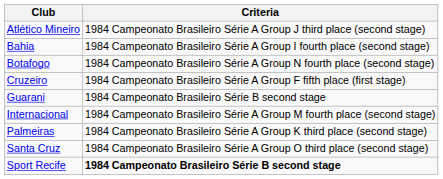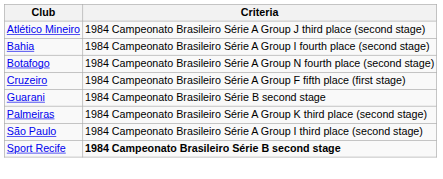 <table class=wikitable>
 <tr>
 <th>Club</th>
 <th>Criteria</th>
 </tr>
 <tr>
 <td><a href='#'>Atlético Mineiro</a></td>
 <td>1984 Campeonato Brasileiro Série A Group J third place (second stage)</td>
 </tr>
 <tr>
 <td><a href='#'>Bahia</a></td>
 <td>1984 Campeonato Brasileiro Série A Group I fourth place (second stage)</td>
 </tr>
 <tr>
 <td><a href='#'>Botafogo</a></td>
 <td>1984 Campeonato Brasileiro Série A Group N fourth place (second stage)</td>
 </tr>
 <tr>
 <td><a href='#'>Cruzeiro</a></td>
 <td>1984 Campeonato Brasileiro Série A Group F fifth place (first stage)</td>
 </tr>
 <tr>
 <td><a href='#'>Guarani</a></td>
 <td>1984 Campeonato Brasileiro Série B second stage</td>
 </tr>
 <tr>
-<td><a href='#'>Internacional</a></td>
-<td>1984 Campeonato Brasileiro Série A Group M fourth place (second stage)</td>
-</tr>
-<tr>
 <td><a href='#'>Palmeiras</a></td>
 <td>1984 Campeonato Brasileiro Série A Group K third place (second stage)</td>
 </tr>
 <tr>
-<td><a href='#'>Santa Cruz</a></td>
-<td>1984 Campeonato Brasileiro Série A Group O third place (second stage)</td>
+<td><a href='#'>São Paulo</a></td>
+<td>1984 Campeonato Brasileiro Série A Group I third place (second stage)</td>
 </tr>
 <tr>
 <td><a href='#'>Sport Recife</a></td>
 <td><strong>1984 Campeonato Brasileiro Série B second stage</strong></td>
 </tr>
 </table>
